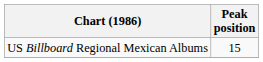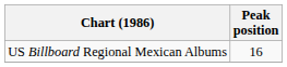 <table class="wikitable">
 <tr>
 <th align="left">Chart (1986)</th>
 <th align="left">Peak<br>position</th>
 </tr>
 <tr>
 <td align="left">US <em>Billboard</em> Regional Mexican Albums</td>
-<td align="center">15</td>
+<td align="center">16</td>
 </tr>
 <tr>
 </tr>
 </table>
